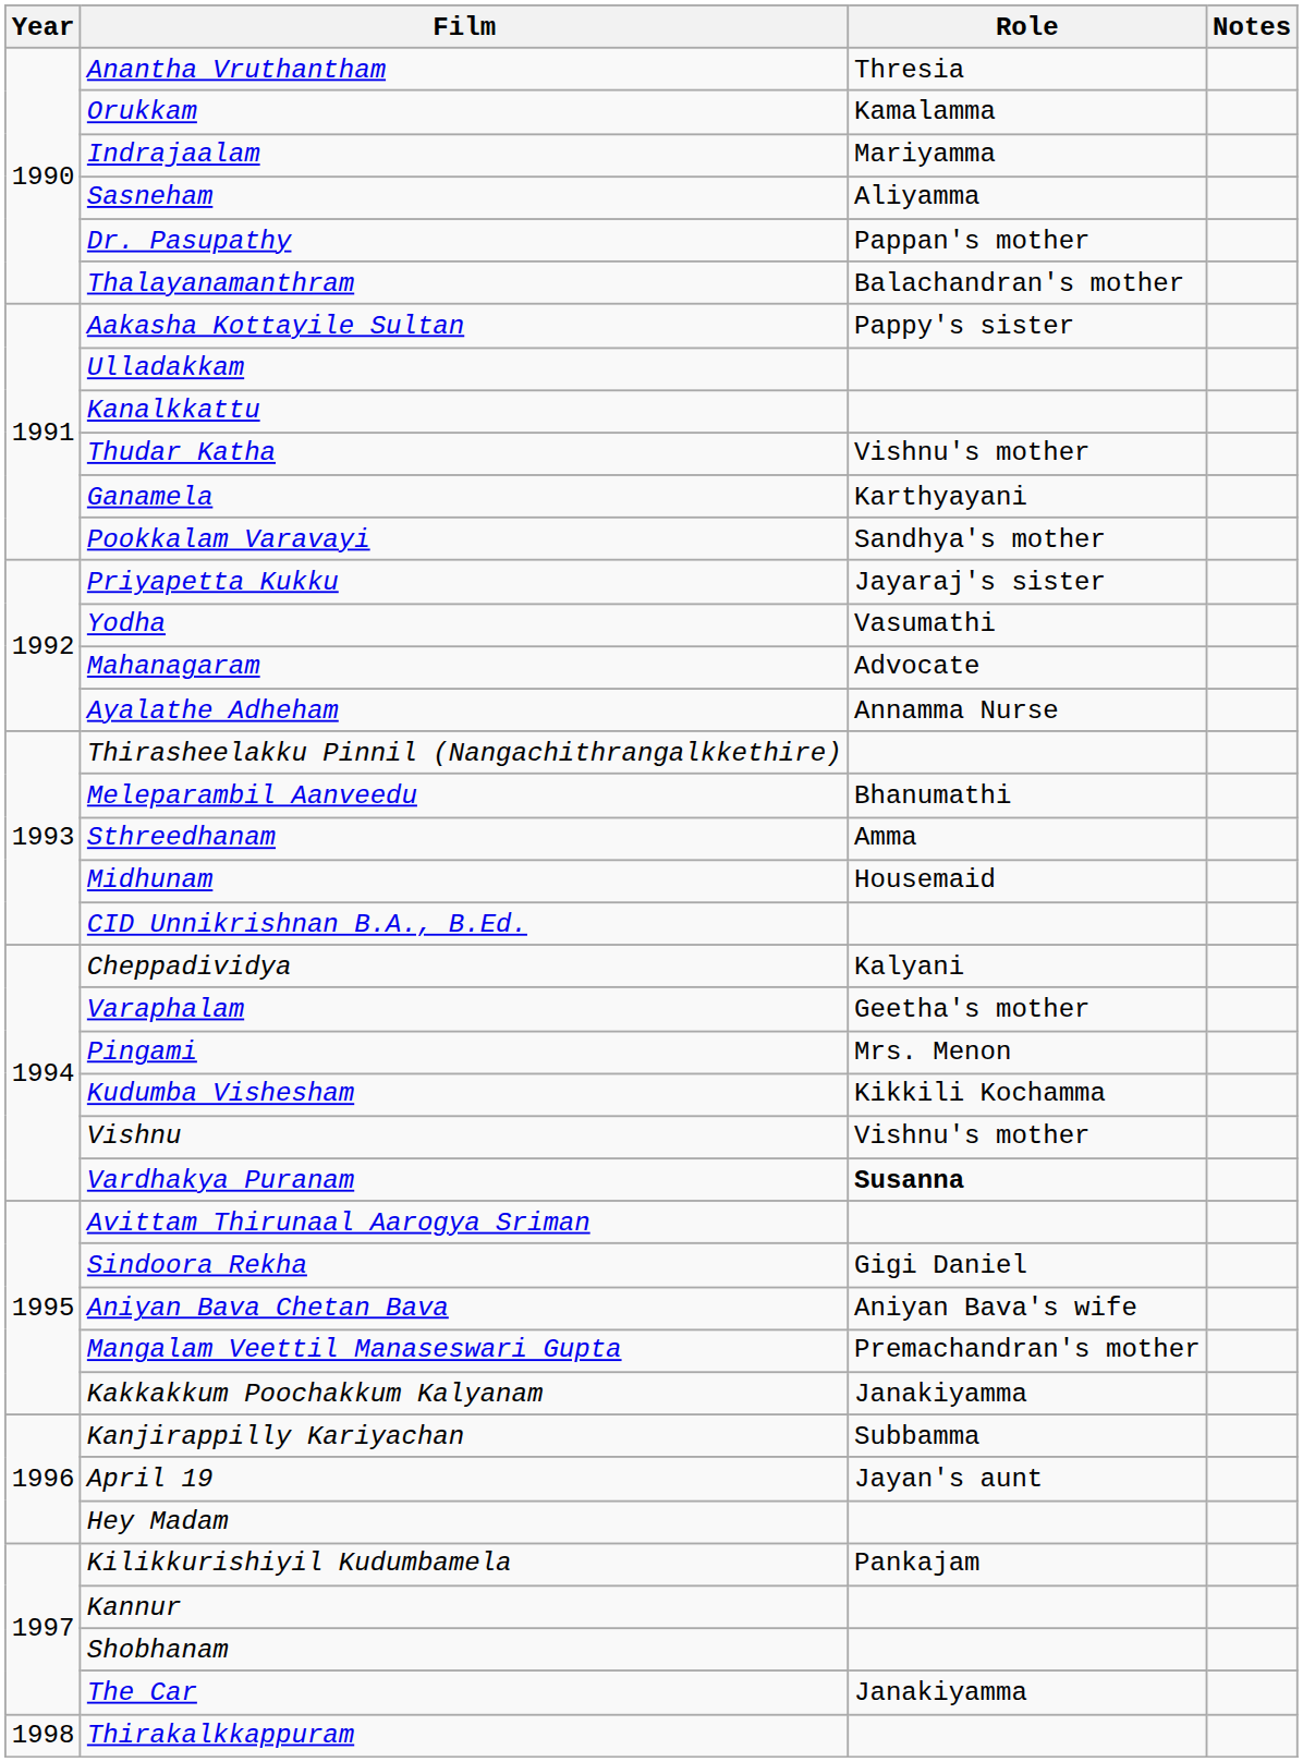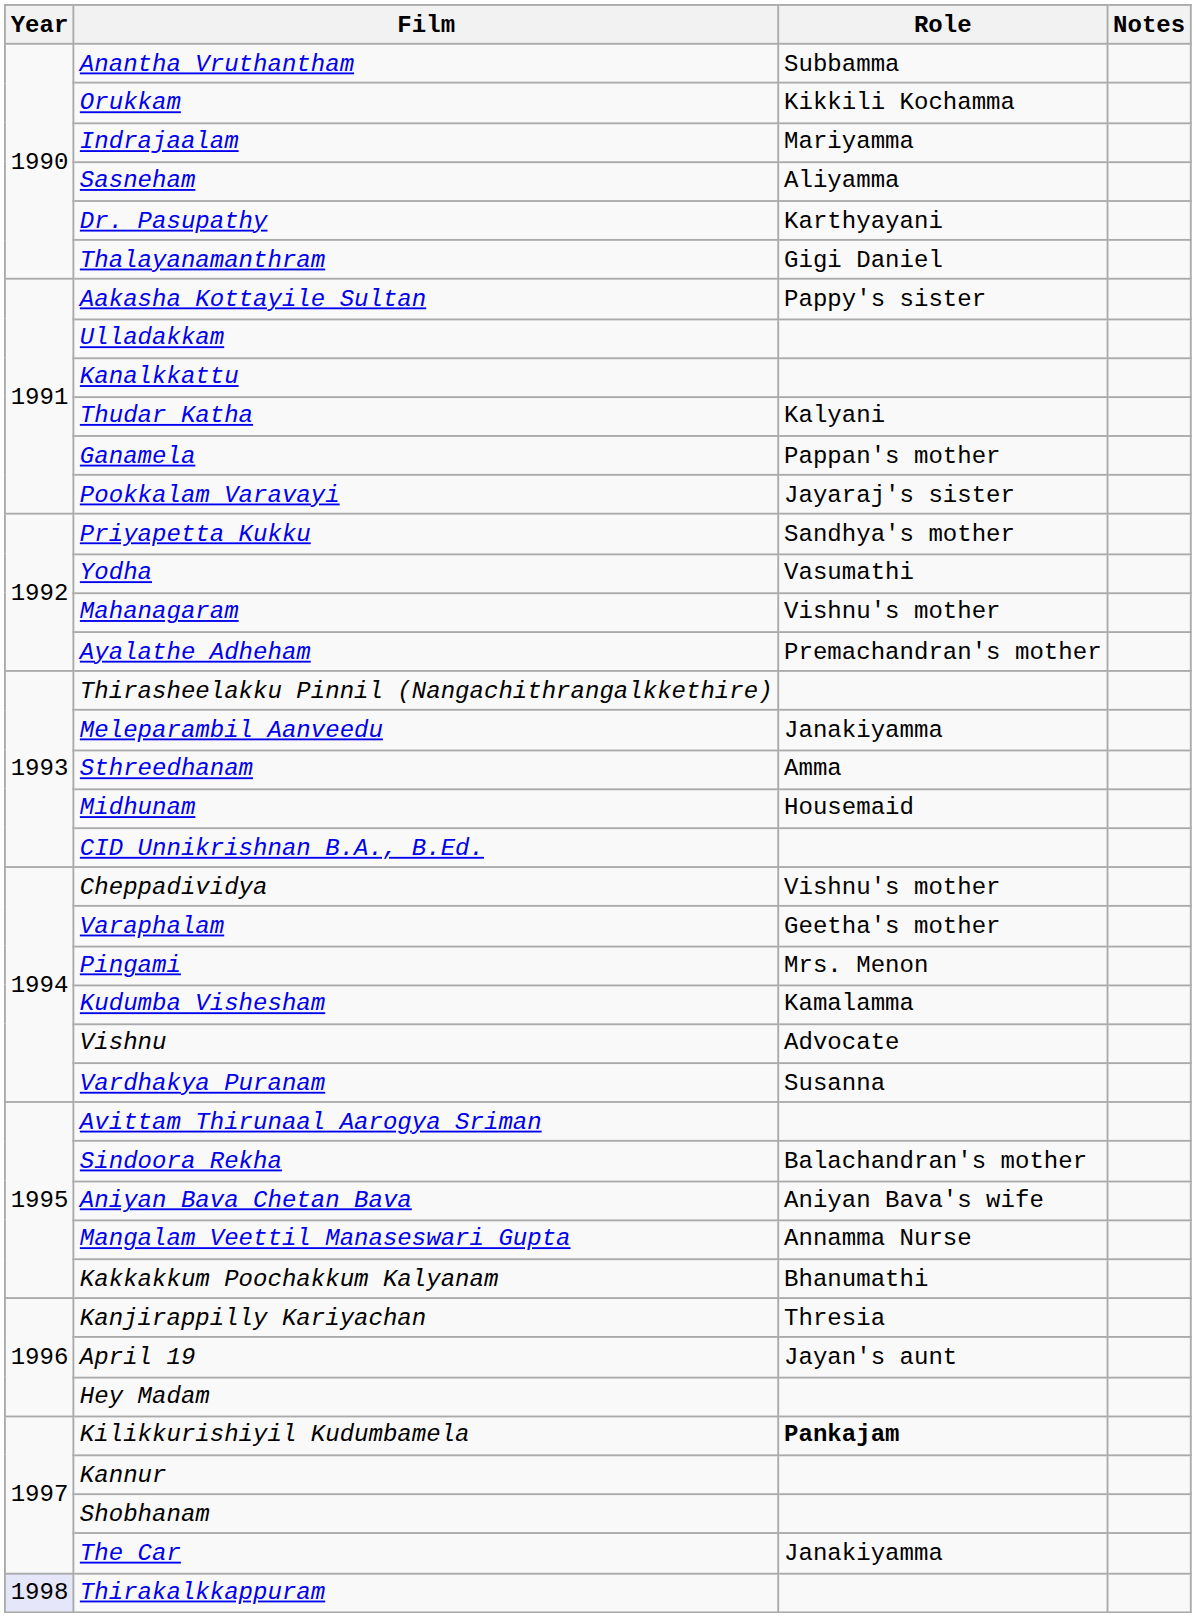 <table class="wikitable sortable">
 <tr>
 <th>Year</th>
 <th>Film</th>
 <th>Role</th>
 <th class="unsortable">Notes</th>
 </tr>
 <tr>
 <td rowspan=6>1990</td>
 <td><em><a href='#'>Anantha Vruthantham</a></em></td>
-<td>Thresia</td>
+<td>Subbamma</td>
 <td></td>
 </tr>
 <tr>
 <td><em><a href='#'>Orukkam</a></em></td>
-<td>Kamalamma</td>
+<td>Kikkili Kochamma</td>
 <td></td>
 </tr>
 <tr>
 <td><em><a href='#'>Indrajaalam</a></em></td>
 <td>Mariyamma</td>
 <td></td>
 </tr>
 <tr>
 <td><em><a href='#'>Sasneham</a></em></td>
 <td>Aliyamma</td>
 <td></td>
 </tr>
 <tr>
 <td><em><a href='#'>Dr. Pasupathy</a></em></td>
-<td>Pappan's mother</td>
+<td>Karthyayani</td>
 <td></td>
 </tr>
 <tr>
 <td><em><a href='#'>Thalayanamanthram</a></em></td>
-<td>Balachandran's mother</td>
+<td>Gigi Daniel</td>
 <td></td>
 </tr>
 <tr>
 <td rowspan=6>1991</td>
 <td><em><a href='#'>Aakasha Kottayile Sultan</a></em></td>
 <td>Pappy's sister</td>
 <td></td>
 </tr>
 <tr>
 <td><em><a href='#'>Ulladakkam</a></em></td>
 <td></td>
 <td></td>
 </tr>
 <tr>
 <td><em><a href='#'>Kanalkkattu</a></em></td>
 <td></td>
 <td></td>
 </tr>
 <tr>
 <td><em><a href='#'>Thudar Katha</a></em></td>
-<td>Vishnu's mother</td>
+<td>Kalyani</td>
 <td></td>
 </tr>
 <tr>
 <td><em><a href='#'>Ganamela</a></em></td>
-<td>Karthyayani</td>
+<td>Pappan's mother</td>
 <td></td>
 </tr>
 <tr>
 <td><em><a href='#'>Pookkalam Varavayi</a></em></td>
-<td>Sandhya's mother</td>
+<td>Jayaraj's sister</td>
 <td></td>
 </tr>
 <tr>
 <td rowspan=4>1992</td>
 <td><em><a href='#'>Priyapetta Kukku</a></em></td>
-<td>Jayaraj's sister</td>
+<td>Sandhya's mother</td>
 <td></td>
 </tr>
 <tr>
 <td><em><a href='#'>Yodha</a></em></td>
 <td>Vasumathi</td>
 <td></td>
 </tr>
 <tr>
 <td><em><a href='#'>Mahanagaram</a></em></td>
-<td>Advocate</td>
+<td>Vishnu's mother</td>
 <td></td>
 </tr>
 <tr>
 <td><em><a href='#'>Ayalathe Adheham</a></em></td>
-<td>Annamma Nurse</td>
+<td>Premachandran's mother</td>
 <td></td>
 </tr>
 <tr>
 <td rowspan=5>1993</td>
 <td><em>Thirasheelakku Pinnil (Nangachithrangalkkethire)</em></td>
 <td></td>
 <td></td>
 </tr>
 <tr>
 <td><em><a href='#'>Meleparambil Aanveedu</a></em></td>
-<td>Bhanumathi</td>
+<td>Janakiyamma</td>
 <td></td>
 </tr>
 <tr>
 <td><em><a href='#'>Sthreedhanam</a></em></td>
 <td>Amma</td>
 <td></td>
 </tr>
 <tr>
 <td><em><a href='#'>Midhunam</a></em></td>
 <td>Housemaid</td>
 <td></td>
 </tr>
 <tr>
 <td><em><a href='#'>CID Unnikrishnan B.A., B.Ed.</a></em></td>
 <td></td>
 <td></td>
 </tr>
 <tr>
 <td rowspan=6>1994</td>
 <td><em>Cheppadividya</em></td>
-<td>Kalyani</td>
+<td>Vishnu's mother</td>
 <td></td>
 </tr>
 <tr>
 <td><em><a href='#'>Varaphalam</a></em></td>
 <td>Geetha's mother</td>
 <td></td>
 </tr>
 <tr>
 <td><em><a href='#'>Pingami</a></em></td>
 <td>Mrs. Menon</td>
 <td></td>
 </tr>
 <tr>
 <td><em><a href='#'>Kudumba Vishesham</a></em></td>
-<td>Kikkili Kochamma</td>
+<td>Kamalamma</td>
 <td></td>
 </tr>
 <tr>
 <td><em>Vishnu</em></td>
-<td>Vishnu's mother</td>
+<td>Advocate</td>
 <td></td>
 </tr>
 <tr>
 <td><em><a href='#'>Vardhakya Puranam</a></em></td>
-<td><strong>Susanna</strong></td>
+<td>Susanna</td>
 <td></td>
 </tr>
 <tr>
 <td rowspan=5>1995</td>
 <td><em><a href='#'>Avittam Thirunaal Aarogya Sriman</a></em></td>
 <td></td>
 <td></td>
 </tr>
 <tr>
 <td><em><a href='#'>Sindoora Rekha</a></em></td>
-<td>Gigi Daniel</td>
+<td>Balachandran's mother</td>
 <td></td>
 </tr>
 <tr>
 <td><em><a href='#'>Aniyan Bava Chetan Bava</a></em></td>
 <td>Aniyan Bava's wife</td>
 <td></td>
 </tr>
 <tr>
 <td><em><a href='#'>Mangalam Veettil Manaseswari Gupta</a></em></td>
-<td>Premachandran's mother</td>
+<td>Annamma Nurse</td>
 <td></td>
 </tr>
 <tr>
 <td><em>Kakkakkum Poochakkum Kalyanam</em></td>
-<td>Janakiyamma</td>
+<td>Bhanumathi</td>
 <td></td>
 </tr>
 <tr>
 <td rowspan=3>1996</td>
 <td><em>Kanjirappilly Kariyachan</em></td>
-<td>Subbamma</td>
+<td>Thresia</td>
 <td></td>
 </tr>
 <tr>
 <td><em>April 19</em></td>
 <td>Jayan's aunt</td>
 <td></td>
 </tr>
 <tr>
 <td><em>Hey Madam</em></td>
 <td></td>
 <td></td>
 </tr>
 <tr>
 <td rowspan=4>1997</td>
 <td><em>Kilikkurishiyil Kudumbamela</em></td>
-<td>Pankajam</td>
+<td><strong>Pankajam</strong></td>
 <td></td>
 </tr>
 <tr>
 <td><em>Kannur</em></td>
 <td></td>
 <td></td>
 </tr>
 <tr>
 <td><em>Shobhanam</em></td>
 <td></td>
 <td></td>
 </tr>
 <tr>
 <td><em><a href='#'>The Car</a></em></td>
 <td>Janakiyamma</td>
 <td></td>
 </tr>
 <tr>
-<td>1998</td>
+<td style="background: lavender;">1998</td>
 <td><em><a href='#'>Thirakalkkappuram</a></em></td>
 <td></td>
 <td></td>
 </tr>
 <tr>
 </tr>
 </table>
